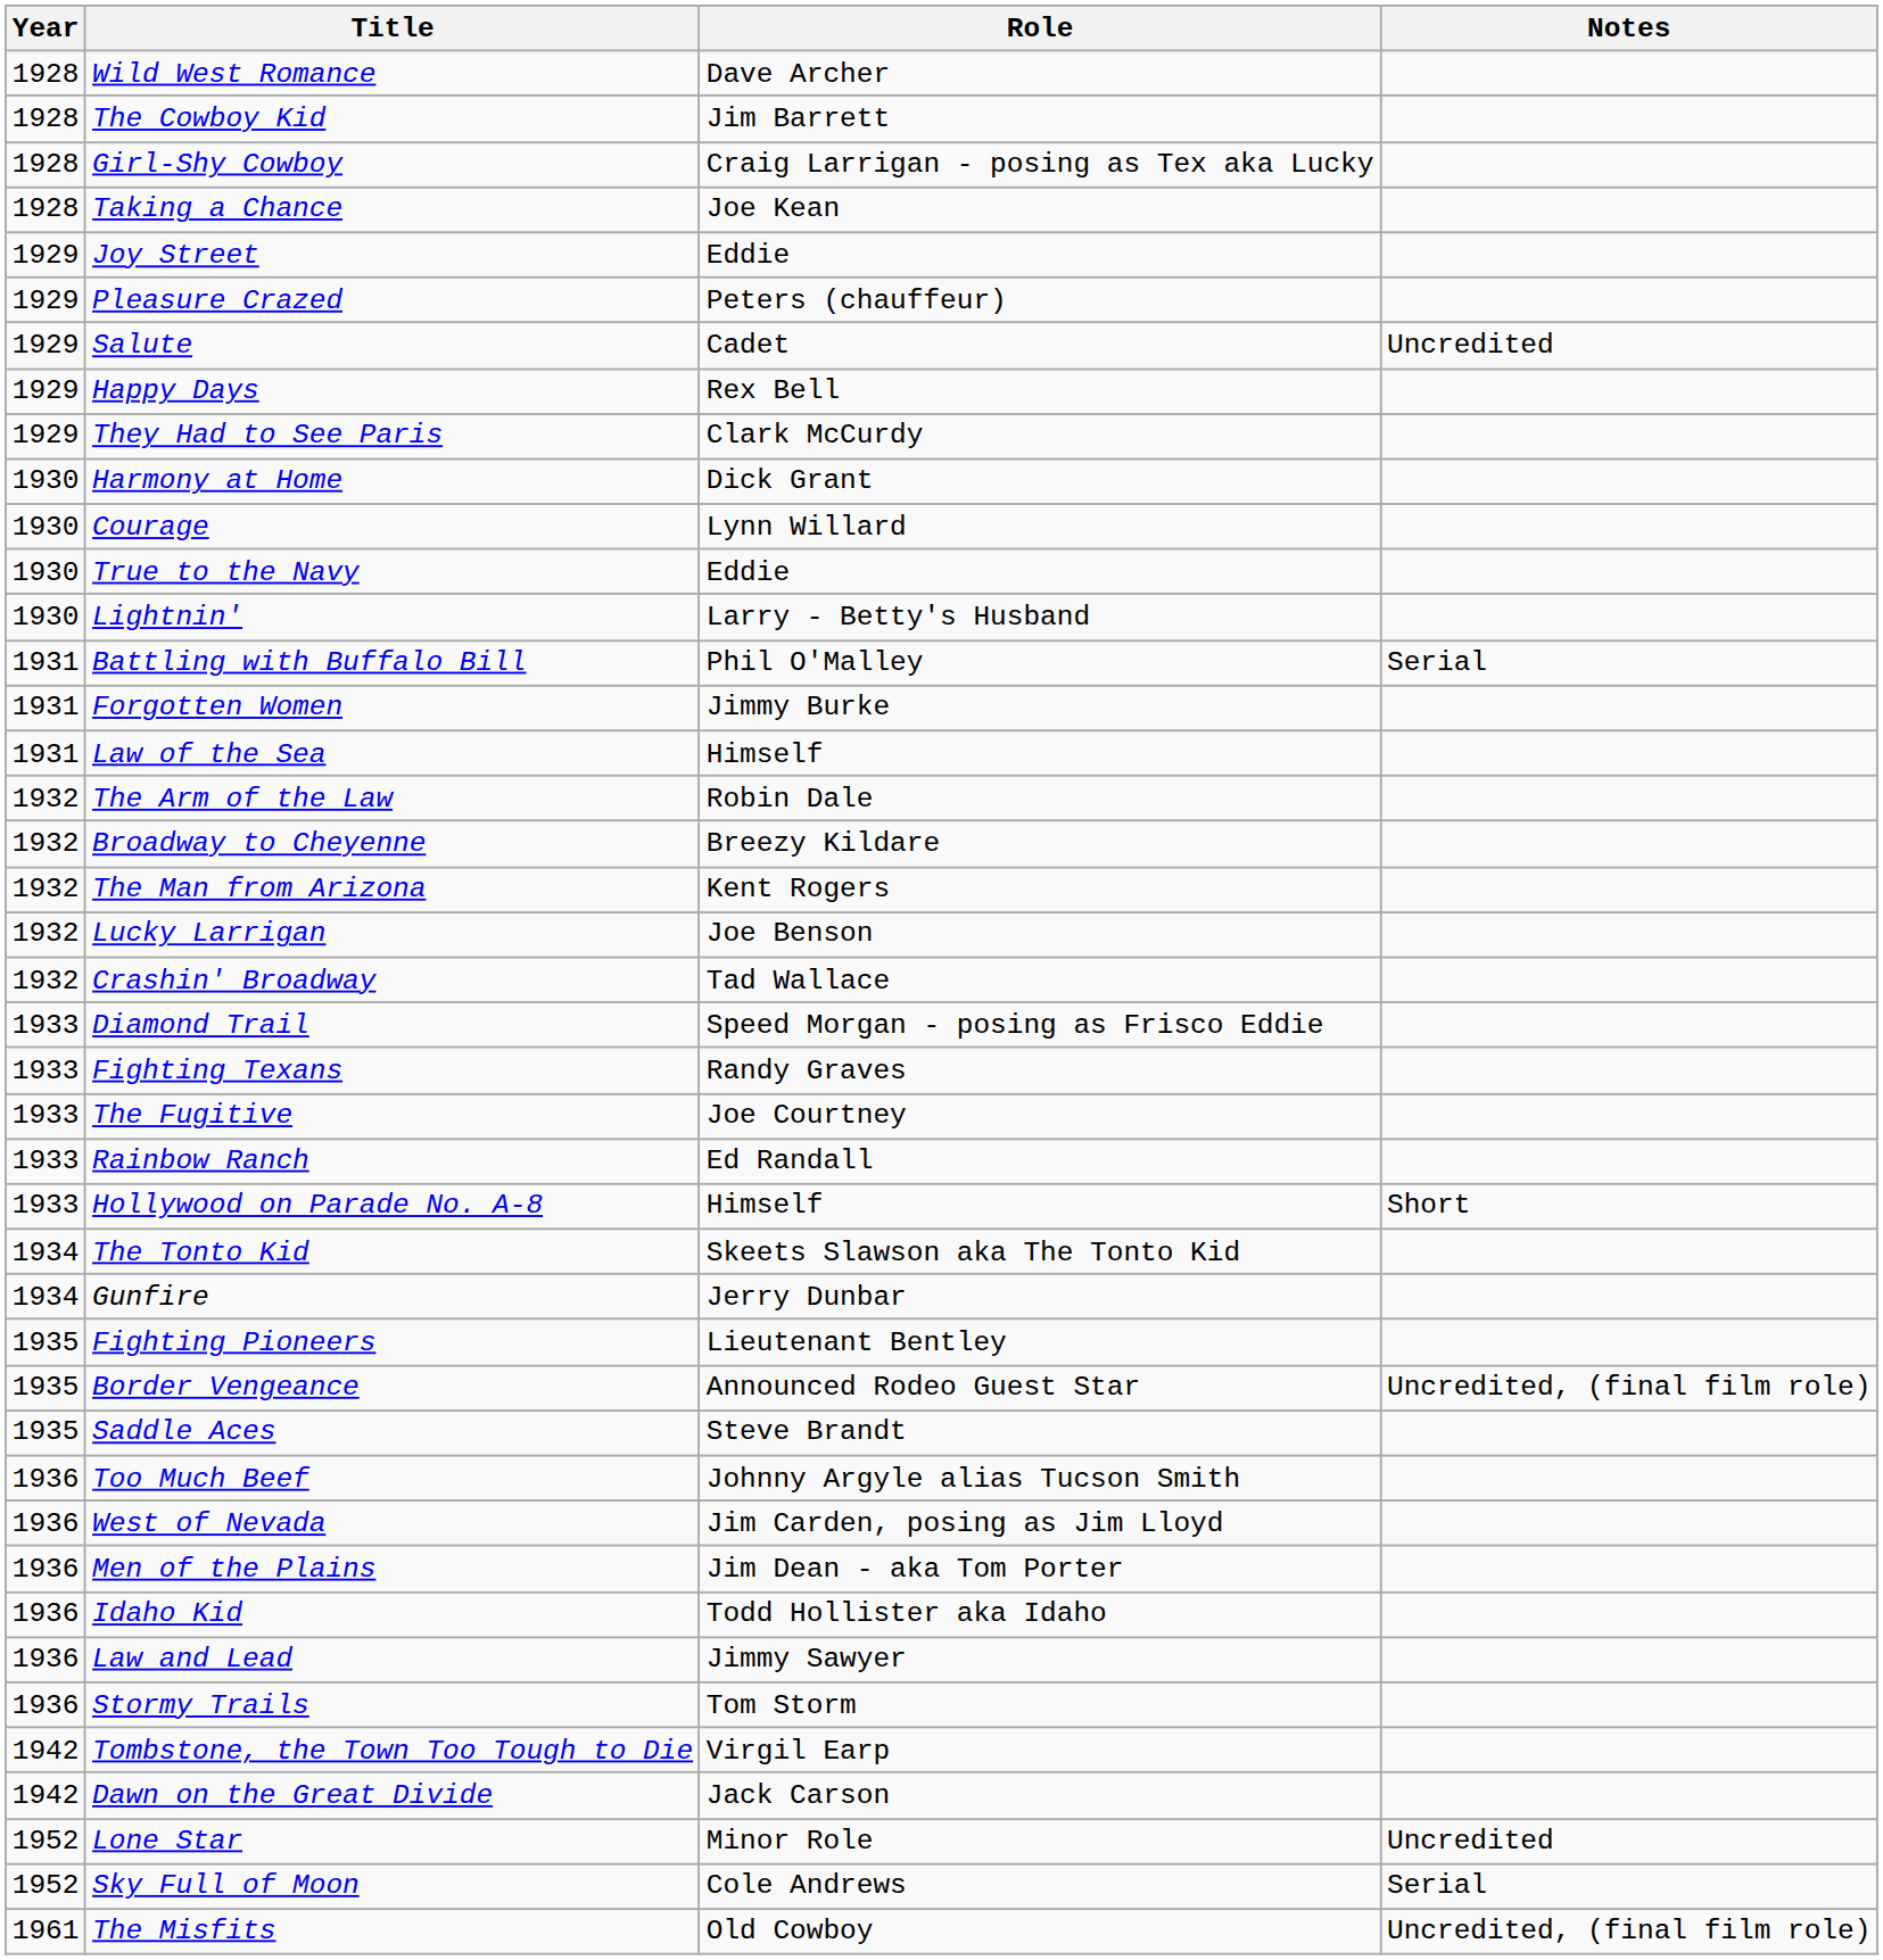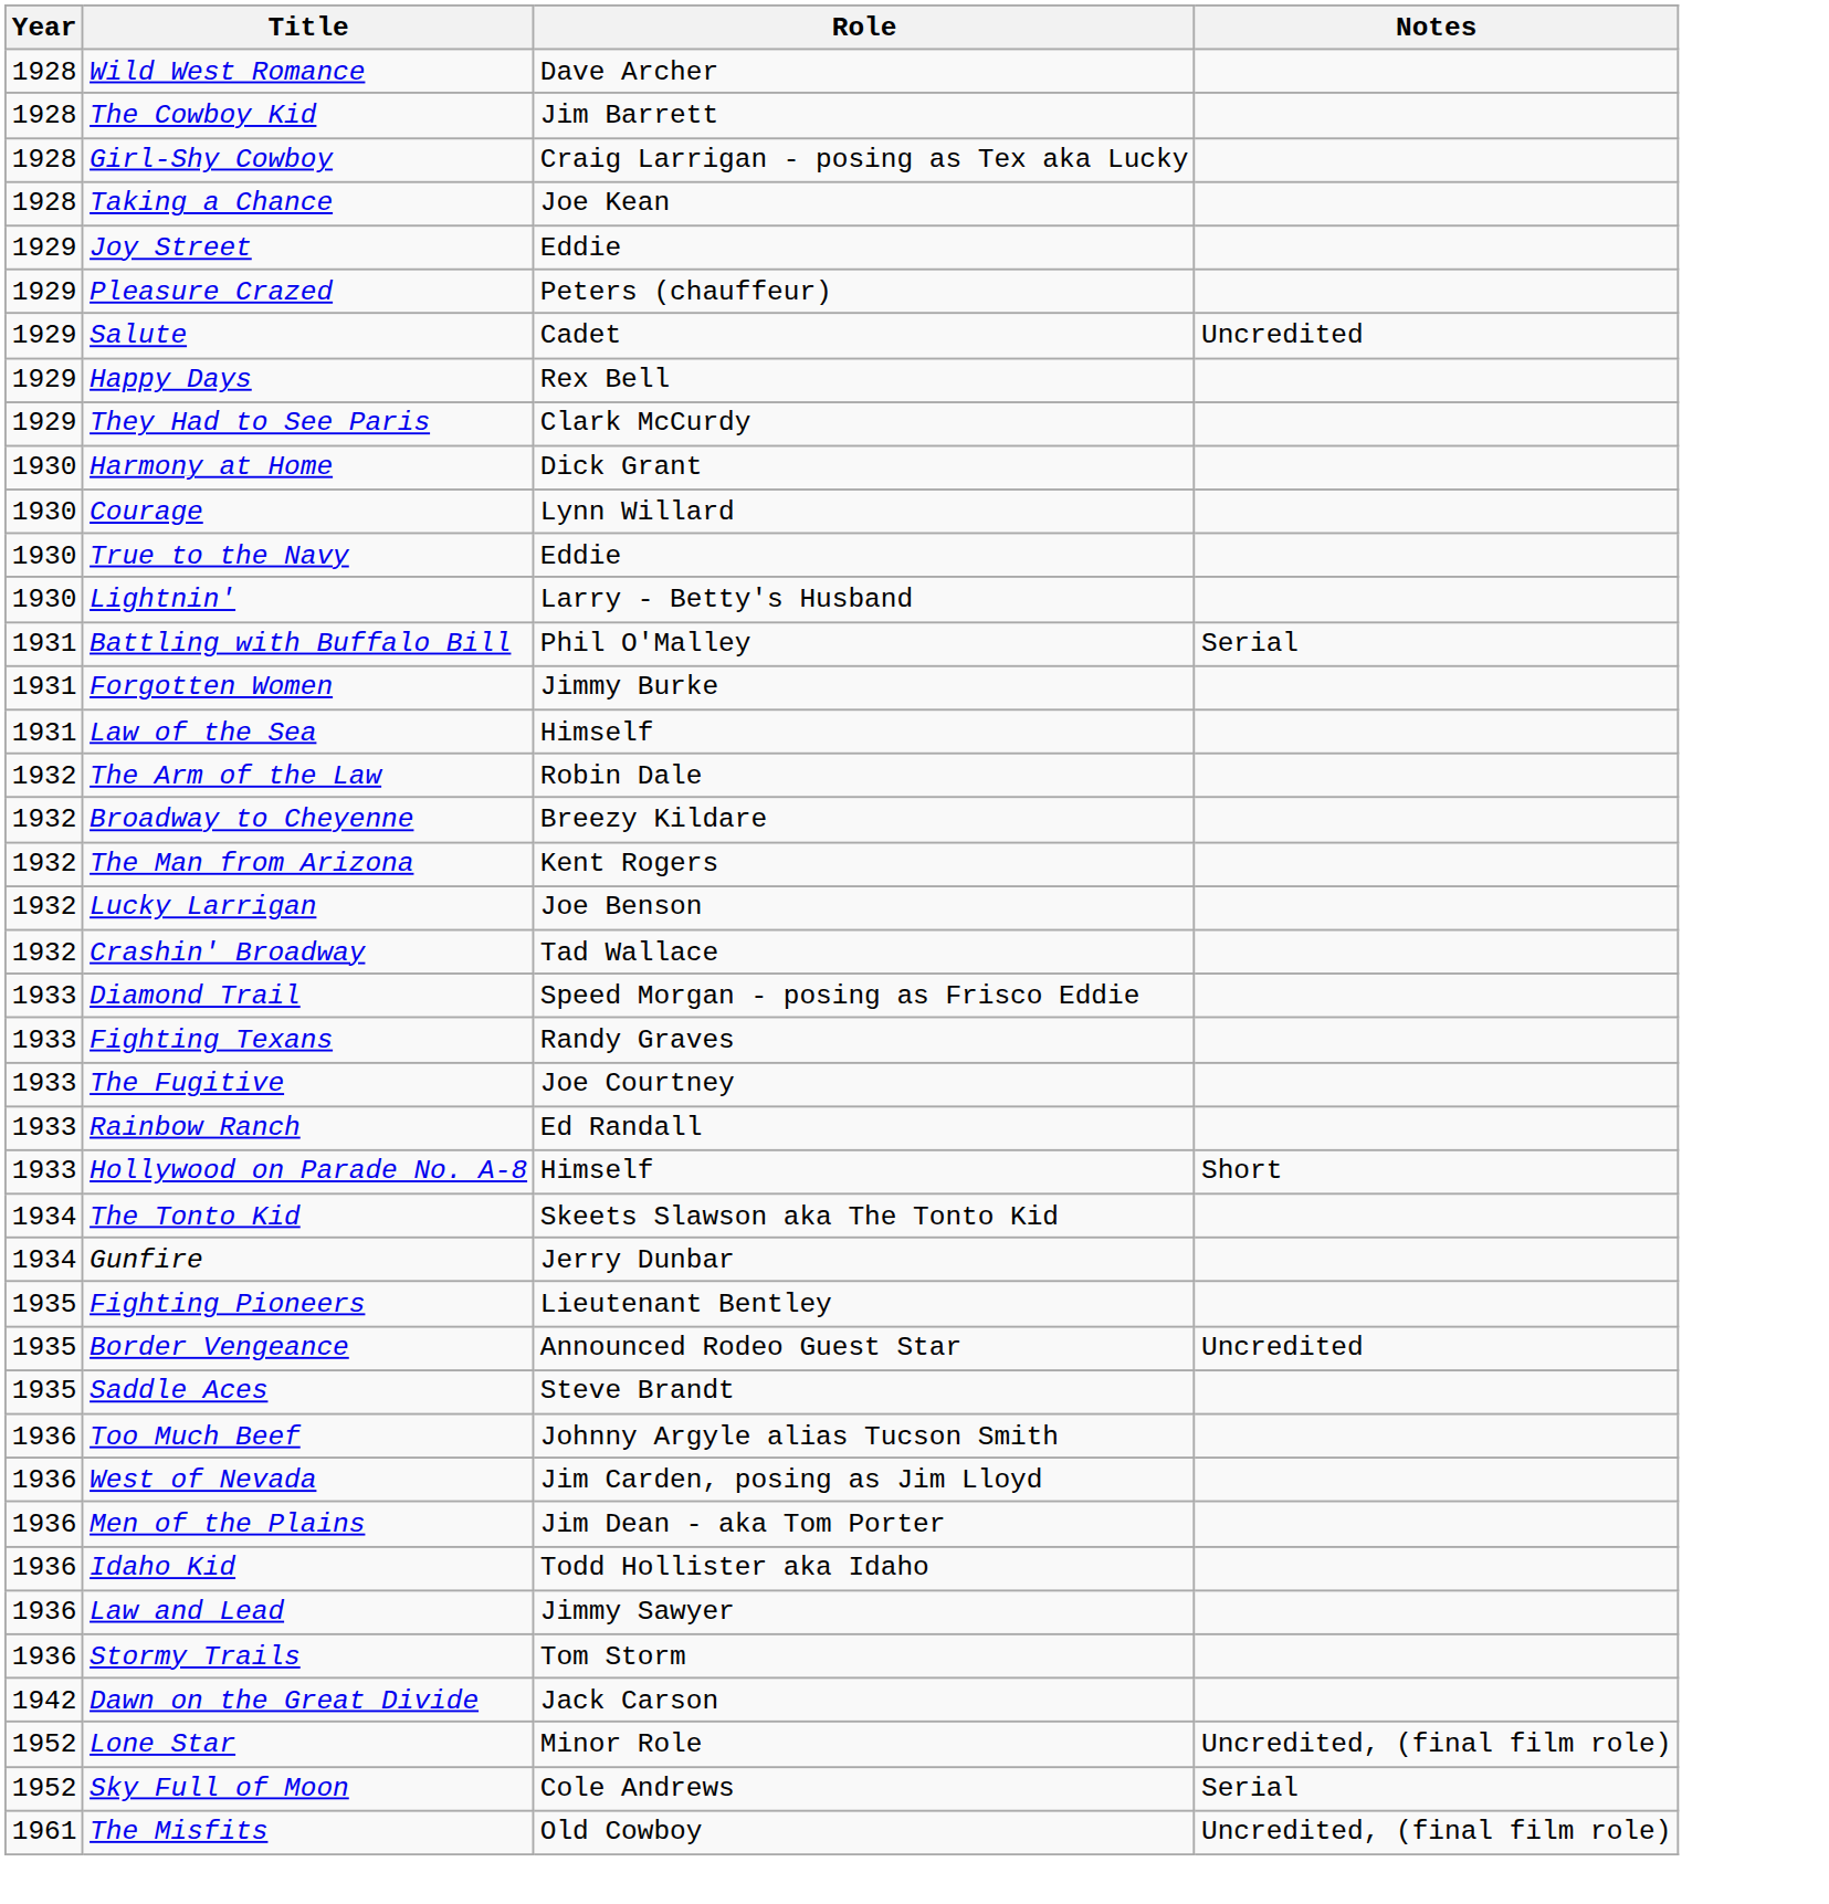 <table class="wikitable">
 <tr>
 <th>Year</th>
 <th>Title</th>
 <th>Role</th>
 <th>Notes</th>
 </tr>
 <tr>
 <td>1928</td>
 <td><em><a href='#'>Wild West Romance</a></em></td>
 <td>Dave Archer</td>
 <td></td>
 </tr>
 <tr>
 <td>1928</td>
 <td><em><a href='#'>The Cowboy Kid</a></em></td>
 <td>Jim Barrett</td>
 <td></td>
 </tr>
 <tr>
 <td>1928</td>
 <td><em><a href='#'>Girl-Shy Cowboy</a></em></td>
 <td>Craig Larrigan - posing as Tex aka Lucky</td>
 <td></td>
 </tr>
 <tr>
 <td>1928</td>
 <td><em><a href='#'>Taking a Chance</a></em></td>
 <td>Joe Kean</td>
 <td></td>
 </tr>
 <tr>
 <td>1929</td>
 <td><em><a href='#'>Joy Street</a></em></td>
 <td>Eddie</td>
 <td></td>
 </tr>
 <tr>
 <td>1929</td>
 <td><em><a href='#'>Pleasure Crazed</a></em></td>
 <td>Peters (chauffeur)</td>
 <td></td>
 </tr>
 <tr>
 <td>1929</td>
 <td><em><a href='#'>Salute</a></em></td>
 <td>Cadet</td>
 <td>Uncredited</td>
 </tr>
 <tr>
 <td>1929</td>
 <td><em><a href='#'>Happy Days</a></em></td>
 <td>Rex Bell</td>
 <td></td>
 </tr>
 <tr>
 <td>1929</td>
 <td><em><a href='#'>They Had to See Paris</a></em></td>
 <td>Clark McCurdy</td>
 <td></td>
 </tr>
 <tr>
 <td>1930</td>
 <td><em><a href='#'>Harmony at Home</a></em></td>
 <td>Dick Grant</td>
 <td></td>
 </tr>
 <tr>
 <td>1930</td>
 <td><em><a href='#'>Courage</a></em></td>
 <td>Lynn Willard</td>
 <td></td>
 </tr>
 <tr>
 <td>1930</td>
 <td><em><a href='#'>True to the Navy</a></em></td>
 <td>Eddie</td>
 <td></td>
 </tr>
 <tr>
 <td>1930</td>
 <td><em><a href='#'>Lightnin'</a></em></td>
 <td>Larry - Betty's Husband</td>
 <td></td>
 </tr>
 <tr>
 <td>1931</td>
 <td><em><a href='#'>Battling with Buffalo Bill</a></em></td>
 <td>Phil O'Malley</td>
 <td>Serial</td>
 </tr>
 <tr>
 <td>1931</td>
 <td><em><a href='#'>Forgotten Women</a></em></td>
 <td>Jimmy Burke</td>
 <td></td>
 </tr>
 <tr>
 <td>1931</td>
 <td><em><a href='#'>Law of the Sea</a></em></td>
 <td>Himself</td>
 <td></td>
 </tr>
 <tr>
 <td>1932</td>
 <td><em><a href='#'>The Arm of the Law</a></em></td>
 <td>Robin Dale</td>
 <td></td>
 </tr>
 <tr>
 <td>1932</td>
 <td><em><a href='#'>Broadway to Cheyenne</a></em></td>
 <td>Breezy Kildare</td>
 <td></td>
 </tr>
 <tr>
 <td>1932</td>
 <td><em><a href='#'>The Man from Arizona</a></em></td>
 <td>Kent Rogers</td>
 <td></td>
 </tr>
 <tr>
 <td>1932</td>
 <td><em><a href='#'>Lucky Larrigan</a></em></td>
 <td>Joe Benson</td>
 <td></td>
 </tr>
 <tr>
 <td>1932</td>
 <td><em><a href='#'>Crashin' Broadway</a></em></td>
 <td>Tad Wallace</td>
 <td></td>
 </tr>
 <tr>
 <td>1933</td>
 <td><em><a href='#'>Diamond Trail</a></em></td>
 <td>Speed Morgan - posing as Frisco Eddie</td>
 <td></td>
 </tr>
 <tr>
 <td>1933</td>
 <td><em><a href='#'>Fighting Texans</a></em></td>
 <td>Randy Graves</td>
 <td></td>
 </tr>
 <tr>
 <td>1933</td>
 <td><em><a href='#'>The Fugitive</a></em></td>
 <td>Joe Courtney</td>
 <td></td>
 </tr>
 <tr>
 <td>1933</td>
 <td><em><a href='#'>Rainbow Ranch</a></em></td>
 <td>Ed Randall</td>
 <td></td>
 </tr>
 <tr>
 <td>1933</td>
 <td><em><a href='#'>Hollywood on Parade No. A-8</a></em></td>
 <td>Himself</td>
 <td>Short</td>
 </tr>
 <tr>
 <td>1934</td>
 <td><em><a href='#'>The Tonto Kid</a></em></td>
 <td>Skeets Slawson aka The Tonto Kid</td>
 <td></td>
 </tr>
 <tr>
 <td>1934</td>
 <td><em>Gunfire</em></td>
 <td>Jerry Dunbar</td>
 <td></td>
 </tr>
 <tr>
 <td>1935</td>
 <td><em><a href='#'>Fighting Pioneers</a></em></td>
 <td>Lieutenant Bentley</td>
 <td></td>
 </tr>
 <tr>
 <td>1935</td>
 <td><em><a href='#'>Border Vengeance</a></em></td>
 <td>Announced Rodeo Guest Star</td>
-<td>Uncredited, (final film role)</td>
+<td>Uncredited</td>
 </tr>
 <tr>
 <td>1935</td>
 <td><em><a href='#'>Saddle Aces</a></em></td>
 <td>Steve Brandt</td>
 <td></td>
 </tr>
 <tr>
 <td>1936</td>
 <td><em><a href='#'>Too Much Beef</a></em></td>
 <td>Johnny Argyle alias Tucson Smith</td>
 <td></td>
 </tr>
 <tr>
 <td>1936</td>
 <td><em><a href='#'>West of Nevada</a></em></td>
 <td>Jim Carden, posing as Jim Lloyd</td>
 <td></td>
 </tr>
 <tr>
 <td>1936</td>
 <td><em><a href='#'>Men of the Plains</a></em></td>
 <td>Jim Dean - aka Tom Porter</td>
 <td></td>
 </tr>
 <tr>
 <td>1936</td>
 <td><em><a href='#'>Idaho Kid</a></em></td>
 <td>Todd Hollister aka Idaho</td>
 <td></td>
 </tr>
 <tr>
 <td>1936</td>
 <td><em><a href='#'>Law and Lead</a></em></td>
 <td>Jimmy Sawyer</td>
 <td></td>
 </tr>
 <tr>
 <td>1936</td>
 <td><em><a href='#'>Stormy Trails</a></em></td>
 <td>Tom Storm</td>
 <td></td>
 </tr>
 <tr>
 <td>1942</td>
-<td><em><a href='#'>Tombstone, the Town Too Tough to Die</a></em></td>
-<td>Virgil Earp</td>
-<td></td>
-</tr>
-<tr>
-<td>1942</td>
 <td><em><a href='#'>Dawn on the Great Divide</a></em></td>
 <td>Jack Carson</td>
 <td></td>
 </tr>
 <tr>
 <td>1952</td>
 <td><em><a href='#'>Lone Star</a></em></td>
 <td>Minor Role</td>
-<td>Uncredited</td>
+<td>Uncredited, (final film role)</td>
 </tr>
 <tr>
 <td>1952</td>
 <td><em><a href='#'>Sky Full of Moon</a></em></td>
 <td>Cole Andrews</td>
 <td>Serial</td>
 </tr>
 <tr>
 <td>1961</td>
 <td><em><a href='#'>The Misfits</a></em></td>
 <td>Old Cowboy</td>
 <td>Uncredited, (final film role)</td>
 </tr>
 </table>
